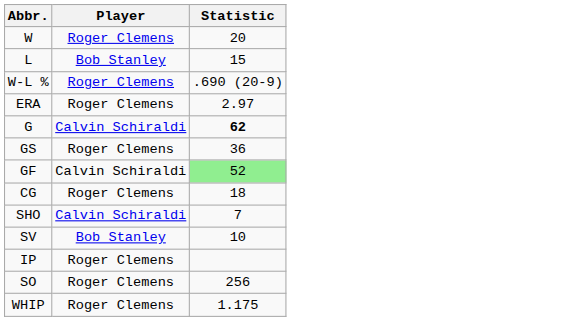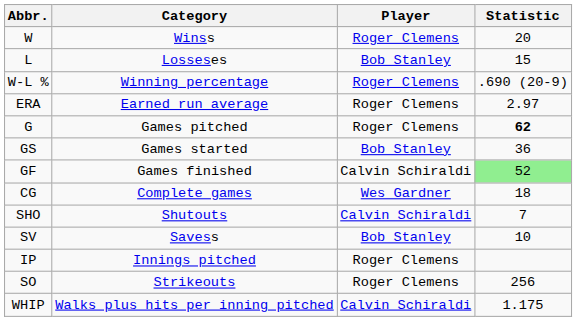 <table class="wikitable sortable" style="text-align:center;">
 <tr>
 <th>Abbr.</th>
+<th>Category</th>
 <th>Player</th>
 <th>Statistic</th>
 </tr>
 <tr>
 <td>W</td>
+<td><a href='#'>Wins</a>s</td>
 <td><a href='#'>Roger Clemens</a></td>
 <td>20</td>
 </tr>
 <tr>
 <td>L</td>
+<td><a href='#'>Losses</a>es</td>
 <td><a href='#'>Bob Stanley</a></td>
 <td>15</td>
 </tr>
 <tr>
 <td>W-L %</td>
+<td><a href='#'>Winning percentage</a></td>
 <td><a href='#'>Roger Clemens</a></td>
 <td>.690 (20-9)</td>
 </tr>
 <tr>
 <td>ERA</td>
+<td><a href='#'>Earned run average</a></td>
 <td>Roger Clemens</td>
 <td>2.97</td>
 </tr>
 <tr>
 <td>G</td>
-<td><a href='#'>Calvin Schiraldi</a></td>
+<td>Games pitched</td>
+<td>Roger Clemens</td>
 <td><strong>62</strong></td>
 </tr>
 <tr>
 <td>GS</td>
-<td>Roger Clemens</td>
+<td>Games started</td>
+<td><a href='#'>Bob Stanley</a></td>
 <td>36</td>
 </tr>
 <tr>
 <td>GF</td>
+<td>Games finished</td>
 <td>Calvin Schiraldi</td>
 <td style="background: lightgreen;">52</td>
 </tr>
 <tr>
 <td>CG</td>
-<td>Roger Clemens</td>
+<td><a href='#'>Complete games</a></td>
+<td><a href='#'>Wes Gardner</a></td>
 <td>18</td>
 </tr>
 <tr>
 <td>SHO</td>
+<td><a href='#'>Shutouts</a></td>
 <td><a href='#'>Calvin Schiraldi</a></td>
 <td>7</td>
 </tr>
 <tr>
 <td>SV</td>
+<td><a href='#'>Saves</a>s</td>
 <td><a href='#'>Bob Stanley</a></td>
 <td>10</td>
 </tr>
 <tr>
 <td>IP</td>
+<td><a href='#'>Innings pitched</a></td>
 <td>Roger Clemens</td>
 <td></td>
 </tr>
 <tr>
 <td>SO</td>
+<td><a href='#'>Strikeouts</a></td>
 <td>Roger Clemens</td>
 <td>256</td>
 </tr>
 <tr>
 <td>WHIP</td>
-<td>Roger Clemens</td>
+<td><a href='#'>Walks plus hits per inning pitched</a></td>
+<td><a href='#'>Calvin Schiraldi</a></td>
 <td>1.175</td>
 </tr>
 </table>
